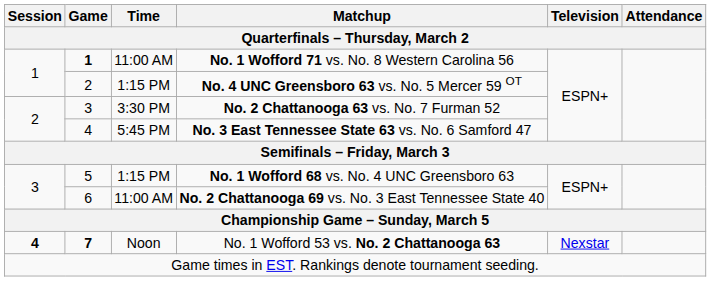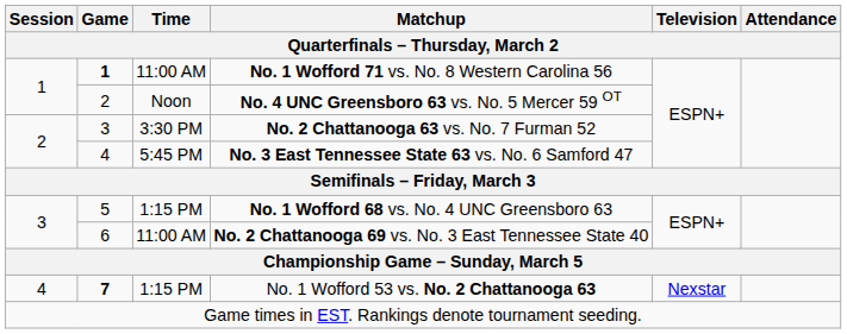 <table class="wikitable" style="font-size: 95%; text-align:center">
 <tr>
 <th>Session</th>
 <th>Game</th>
 <th>Time</th>
 <th>Matchup</th>
 <th>Television</th>
 <th>Attendance</th>
 </tr>
 <tr>
 <th colspan=6>Quarterfinals – Thursday, March 2</th>
 </tr>
 <tr>
 <td rowspan=2>1</td>
 <td><strong>1</strong></td>
 <td>11:00 AM</td>
 <td><strong>No. 1 Wofford 71</strong> vs. No. 8 Western Carolina 56</td>
 <td rowspan=4>ESPN+</td>
 <td rowspan=4></td>
 </tr>
 <tr>
 <td>2</td>
-<td>1:15 PM</td>
+<td>Noon</td>
 <td><strong>No. 4 UNC Greensboro 63</strong> vs. No. 5 Mercer 59 <sup>OT</sup></td>
 </tr>
 <tr>
 <td rowspan=2>2</td>
 <td>3</td>
 <td>3:30 PM</td>
 <td><strong>No. 2 Chattanooga 63</strong> vs. No. 7 Furman 52</td>
 </tr>
 <tr>
 <td>4</td>
 <td>5:45 PM</td>
 <td><strong>No. 3 East Tennessee State 63</strong> vs. No. 6 Samford 47</td>
 </tr>
 <tr>
 <th colspan=7>Semifinals – Friday, March 3</th>
 </tr>
 <tr>
 <td rowspan=2>3</td>
 <td>5</td>
 <td>1:15 PM</td>
 <td><strong>No. 1 Wofford 68</strong> vs. No. 4 UNC Greensboro 63</td>
 <td rowspan=2>ESPN+</td>
 <td rowspan=2></td>
 </tr>
 <tr>
 <td>6</td>
 <td>11:00 AM</td>
 <td><strong>No. 2 Chattanooga 69</strong> vs. No. 3 East Tennessee State 40</td>
 </tr>
 <tr>
 <th colspan=7>Championship Game – Sunday, March 5</th>
 </tr>
 <tr>
-<td><strong>4</strong></td>
+<td>4</td>
 <td><strong>7</strong></td>
-<td>Noon</td>
+<td>1:15 PM</td>
 <td>No. 1 Wofford 53 vs. <strong>No. 2 Chattanooga 63</strong></td>
 <td><a href='#'>Nexstar</a></td>
 <td></td>
 </tr>
 <tr>
 <td colspan=6>Game times in <a href='#'>EST</a>. Rankings denote tournament seeding.</td>
 </tr>
 </table>
